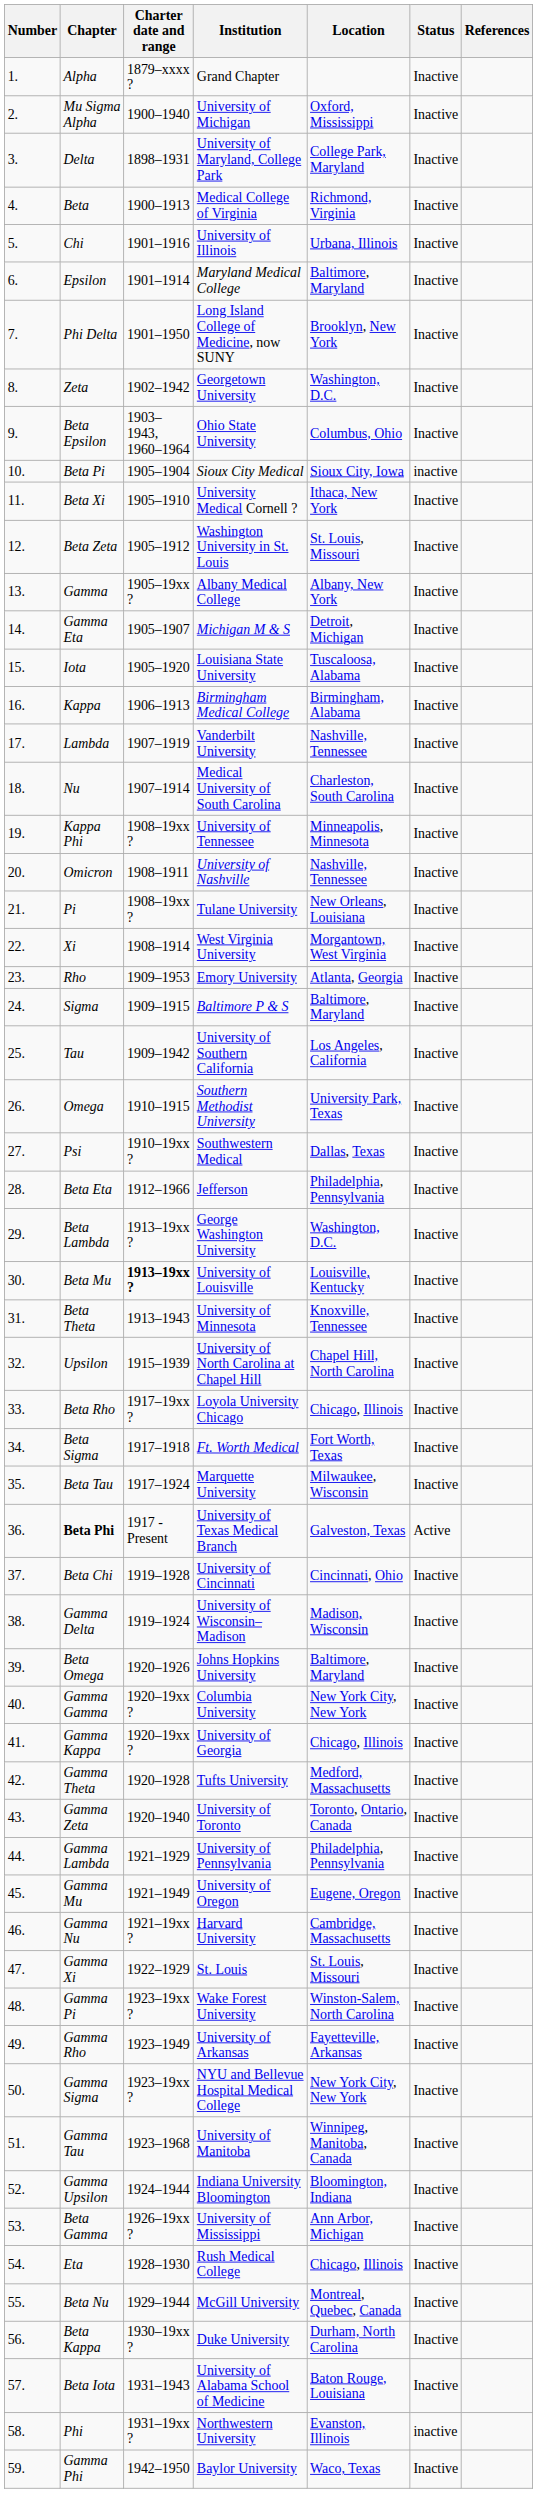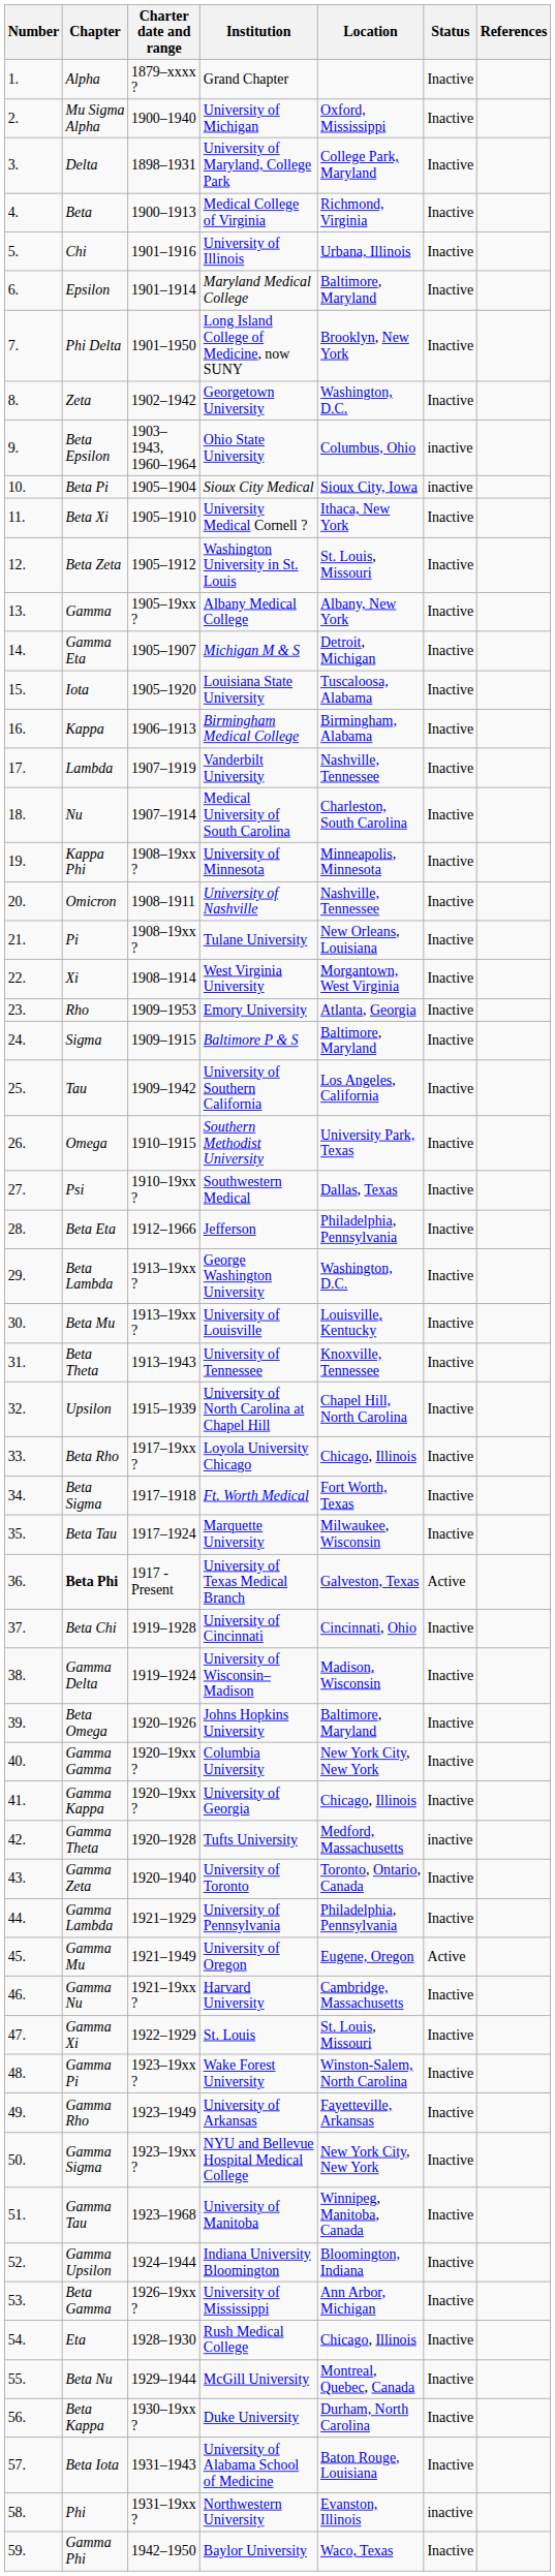 <table class="wikitable sortable">
 <tr>
 <th>Number</th>
 <th>Chapter</th>
 <th>Charter date and range</th>
 <th>Institution</th>
 <th>Location</th>
 <th>Status</th>
 <th>References</th>
 </tr>
 <tr>
 <td>1.</td>
 <td><em>Alpha</em></td>
 <td>1879–xxxx ?</td>
 <td>Grand Chapter</td>
 <td></td>
 <td>Inactive</td>
 <td></td>
 </tr>
 <tr>
 <td>2.</td>
 <td><em>Mu Sigma Alpha</em></td>
 <td>1900–1940</td>
 <td><a href='#'>University of Michigan</a></td>
 <td><a href='#'>Oxford, Mississippi</a></td>
 <td>Inactive</td>
 <td></td>
 </tr>
 <tr>
 <td>3.</td>
 <td><em>Delta</em></td>
 <td>1898–1931</td>
 <td><a href='#'>University of Maryland, College Park</a></td>
 <td><a href='#'>College Park, Maryland</a></td>
 <td>Inactive</td>
 <td></td>
 </tr>
 <tr>
 <td>4.</td>
 <td><em>Beta</em></td>
 <td>1900–1913</td>
 <td><a href='#'>Medical College of Virginia</a></td>
 <td><a href='#'>Richmond, Virginia</a></td>
 <td>Inactive</td>
 <td></td>
 </tr>
 <tr>
 <td>5.</td>
 <td><em>Chi</em></td>
 <td>1901–1916</td>
 <td><a href='#'>University of Illinois</a></td>
 <td><a href='#'>Urbana, Illinois</a></td>
 <td>Inactive</td>
 <td></td>
 </tr>
 <tr>
 <td>6.</td>
 <td><em>Epsilon</em></td>
 <td>1901–1914</td>
 <td><em>Maryland Medical College</em></td>
 <td><a href='#'>Baltimore</a>, <a href='#'>Maryland</a></td>
 <td>Inactive</td>
 <td></td>
 </tr>
 <tr>
 <td>7.</td>
 <td><em>Phi Delta</em></td>
 <td>1901–1950</td>
 <td><a href='#'>Long Island College of Medicine</a>, now SUNY</td>
 <td><a href='#'>Brooklyn</a>, <a href='#'>New York</a></td>
 <td>Inactive</td>
 <td></td>
 </tr>
 <tr>
 <td>8.</td>
 <td><em>Zeta</em></td>
 <td>1902–1942</td>
 <td><a href='#'>Georgetown University</a></td>
 <td><a href='#'>Washington, D.C.</a></td>
 <td>Inactive</td>
 <td></td>
 </tr>
 <tr>
 <td>9.</td>
 <td><em>Beta Epsilon</em></td>
 <td>1903–1943, 1960–1964</td>
 <td><a href='#'>Ohio State University</a></td>
 <td><a href='#'>Columbus, Ohio</a></td>
-<td>Inactive</td>
+<td>inactive</td>
 <td></td>
 </tr>
 <tr>
 <td>10.</td>
 <td><em>Beta Pi</em></td>
 <td>1905–1904</td>
 <td><em>Sioux City Medical</em></td>
 <td><a href='#'>Sioux City, Iowa</a></td>
 <td>inactive</td>
 <td></td>
 </tr>
 <tr>
 <td>11.</td>
 <td><em>Beta Xi</em></td>
 <td>1905–1910</td>
 <td><a href='#'>University Medical</a> Cornell ?</td>
 <td><a href='#'>Ithaca, New York</a></td>
 <td>Inactive</td>
 <td></td>
 </tr>
 <tr>
 <td>12.</td>
 <td><em>Beta Zeta</em></td>
 <td>1905–1912</td>
 <td><a href='#'>Washington University in St. Louis</a></td>
 <td><a href='#'>St. Louis</a>, <a href='#'>Missouri</a></td>
 <td>Inactive</td>
 <td></td>
 </tr>
 <tr>
 <td>13.</td>
 <td><em>Gamma</em></td>
 <td>1905–19xx ?</td>
 <td><a href='#'>Albany Medical College</a></td>
 <td><a href='#'>Albany, New York</a></td>
 <td>Inactive</td>
 <td></td>
 </tr>
 <tr>
 <td>14.</td>
 <td><em>Gamma Eta</em></td>
 <td>1905–1907</td>
 <td><a href='#'><em>Michigan M & S</em></a></td>
 <td><a href='#'>Detroit</a>, <a href='#'>Michigan</a></td>
 <td>Inactive</td>
 <td></td>
 </tr>
 <tr>
 <td>15.</td>
 <td><em>Iota</em></td>
 <td>1905–1920</td>
 <td><a href='#'>Louisiana State University</a></td>
 <td><a href='#'>Tuscaloosa, Alabama</a></td>
 <td>Inactive</td>
 <td></td>
 </tr>
 <tr>
 <td>16.</td>
 <td><em>Kappa</em></td>
 <td>1906–1913</td>
 <td><a href='#'><em>Birmingham Medical College</em></a></td>
 <td><a href='#'>Birmingham, Alabama</a></td>
 <td>Inactive</td>
 <td></td>
 </tr>
 <tr>
 <td>17.</td>
 <td><em>Lambda</em></td>
 <td>1907–1919</td>
 <td><a href='#'>Vanderbilt University</a></td>
 <td><a href='#'>Nashville, Tennessee</a></td>
 <td>Inactive</td>
 <td></td>
 </tr>
 <tr>
 <td>18.</td>
 <td><em>Nu</em></td>
 <td>1907–1914</td>
 <td><a href='#'>Medical University of South Carolina</a></td>
 <td><a href='#'>Charleston, South Carolina</a></td>
 <td>Inactive</td>
 <td></td>
 </tr>
 <tr>
 <td>19.</td>
 <td><em>Kappa Phi</em></td>
 <td>1908–19xx ?</td>
-<td><a href='#'>University of Tennessee</a></td>
+<td><a href='#'>University of Minnesota</a></td>
 <td><a href='#'>Minneapolis</a>, <a href='#'>Minnesota</a></td>
 <td>Inactive</td>
 <td></td>
 </tr>
 <tr>
 <td>20.</td>
 <td><em>Omicron</em></td>
 <td>1908–1911</td>
 <td><em><a href='#'>University of Nashville</a></em></td>
 <td><a href='#'>Nashville, Tennessee</a></td>
 <td>Inactive</td>
 <td></td>
 </tr>
 <tr>
 <td>21.</td>
 <td><em>Pi</em></td>
 <td>1908–19xx ?</td>
 <td><a href='#'>Tulane University</a></td>
 <td><a href='#'>New Orleans</a>, <a href='#'>Louisiana</a></td>
 <td>Inactive</td>
 <td></td>
 </tr>
 <tr>
 <td>22.</td>
 <td><em>Xi</em></td>
 <td>1908–1914</td>
 <td><a href='#'>West Virginia University</a></td>
 <td><a href='#'>Morgantown, West Virginia</a></td>
 <td>Inactive</td>
 <td></td>
 </tr>
 <tr>
 <td>23.</td>
 <td><em>Rho</em></td>
 <td>1909–1953</td>
 <td><a href='#'>Emory University</a></td>
 <td><a href='#'>Atlanta</a>, <a href='#'>Georgia</a></td>
 <td>Inactive</td>
 <td></td>
 </tr>
 <tr>
 <td>24.</td>
 <td><em>Sigma</em></td>
 <td>1909–1915</td>
 <td><a href='#'><em>Baltimore P & S</em></a></td>
 <td><a href='#'>Baltimore</a>, <a href='#'>Maryland</a></td>
 <td>Inactive</td>
 <td></td>
 </tr>
 <tr>
 <td>25.</td>
 <td><em>Tau</em></td>
 <td>1909–1942</td>
 <td><a href='#'>University of Southern California</a></td>
 <td><a href='#'>Los Angeles</a>, <a href='#'>California</a></td>
 <td>Inactive</td>
 <td></td>
 </tr>
 <tr>
 <td>26.</td>
 <td><em>Omega</em></td>
 <td>1910–1915</td>
 <td><em><a href='#'>Southern Methodist University</a></em></td>
 <td><a href='#'>University Park, Texas</a></td>
 <td>Inactive</td>
 <td></td>
 </tr>
 <tr>
 <td>27.</td>
 <td><em>Psi</em></td>
 <td>1910–19xx ?</td>
 <td><a href='#'>Southwestern Medical</a></td>
 <td><a href='#'>Dallas</a>, <a href='#'>Texas</a></td>
 <td>Inactive</td>
 <td></td>
 </tr>
 <tr>
 <td>28.</td>
 <td><em>Beta Eta</em></td>
 <td>1912–1966</td>
 <td><a href='#'>Jefferson</a></td>
 <td><a href='#'>Philadelphia</a>, <a href='#'>Pennsylvania</a></td>
 <td>Inactive</td>
 <td></td>
 </tr>
 <tr>
 <td>29.</td>
 <td><em>Beta Lambda</em></td>
 <td>1913–19xx ?</td>
 <td><a href='#'>George Washington University</a></td>
 <td><a href='#'>Washington, D.C.</a></td>
 <td>Inactive</td>
 <td></td>
 </tr>
 <tr>
 <td>30.</td>
 <td><em>Beta Mu</em></td>
-<td><strong>1913–19xx ?</strong></td>
+<td>1913–19xx ?</td>
 <td><a href='#'>University of Louisville</a></td>
 <td><a href='#'>Louisville, Kentucky</a></td>
 <td>Inactive</td>
 <td></td>
 </tr>
 <tr>
 <td>31.</td>
 <td><em>Beta Theta</em></td>
 <td>1913–1943</td>
-<td><a href='#'>University of Minnesota</a></td>
+<td><a href='#'>University of Tennessee</a></td>
 <td><a href='#'>Knoxville, Tennessee</a></td>
 <td>Inactive</td>
 <td></td>
 </tr>
 <tr>
 <td>32.</td>
 <td><em>Upsilon</em></td>
 <td>1915–1939</td>
 <td><a href='#'>University of North Carolina at Chapel Hill</a></td>
 <td><a href='#'>Chapel Hill, North Carolina</a></td>
 <td>Inactive</td>
 <td></td>
 </tr>
 <tr>
 <td>33.</td>
 <td><em>Beta Rho</em></td>
 <td>1917–19xx ?</td>
 <td><a href='#'>Loyola University Chicago</a></td>
 <td><a href='#'>Chicago</a>, <a href='#'>Illinois</a></td>
 <td>Inactive</td>
 <td></td>
 </tr>
 <tr>
 <td>34.</td>
 <td><em>Beta Sigma</em></td>
 <td>1917–1918</td>
 <td><a href='#'><em>Ft. Worth Medical</em></a></td>
 <td><a href='#'>Fort Worth, Texas</a></td>
 <td>Inactive</td>
 <td></td>
 </tr>
 <tr>
 <td>35.</td>
 <td><em>Beta Tau</em></td>
 <td>1917–1924</td>
 <td><a href='#'>Marquette University</a></td>
 <td><a href='#'>Milwaukee</a>, <a href='#'>Wisconsin</a></td>
 <td>Inactive</td>
 <td></td>
 </tr>
 <tr>
 <td>36.</td>
 <td><strong>Beta Phi</strong></td>
 <td>1917 - Present</td>
 <td><a href='#'>University of Texas Medical Branch</a></td>
 <td><a href='#'>Galveston, Texas</a></td>
 <td>Active</td>
 <td></td>
 </tr>
 <tr>
 <td>37.</td>
 <td><em>Beta Chi</em></td>
 <td>1919–1928</td>
 <td><a href='#'>University of Cincinnati</a></td>
 <td><a href='#'>Cincinnati</a>, <a href='#'>Ohio</a></td>
 <td>Inactive</td>
 <td></td>
 </tr>
 <tr>
 <td>38.</td>
 <td><em>Gamma Delta</em></td>
 <td>1919–1924</td>
 <td><a href='#'>University of Wisconsin–Madison</a></td>
 <td><a href='#'>Madison, Wisconsin</a></td>
 <td>Inactive</td>
 <td></td>
 </tr>
 <tr>
 <td>39.</td>
 <td><em>Beta Omega</em></td>
 <td>1920–1926</td>
 <td><a href='#'>Johns Hopkins University</a></td>
 <td><a href='#'>Baltimore</a>, <a href='#'>Maryland</a></td>
 <td>Inactive</td>
 <td></td>
 </tr>
 <tr>
 <td>40.</td>
 <td><em>Gamma Gamma</em></td>
 <td>1920–19xx ?</td>
 <td><a href='#'>Columbia University</a></td>
 <td><a href='#'>New York City</a>, <a href='#'>New York</a></td>
 <td>Inactive</td>
 <td></td>
 </tr>
 <tr>
 <td>41.</td>
 <td><em>Gamma Kappa</em></td>
 <td>1920–19xx ?</td>
 <td><a href='#'>University of Georgia</a></td>
 <td><a href='#'>Chicago</a>, <a href='#'>Illinois</a></td>
 <td>Inactive</td>
 <td></td>
 </tr>
 <tr>
 <td>42.</td>
 <td><em>Gamma Theta</em></td>
 <td>1920–1928</td>
 <td><a href='#'>Tufts University</a></td>
 <td><a href='#'>Medford, Massachusetts</a></td>
-<td>Inactive</td>
+<td>inactive</td>
 <td></td>
 </tr>
 <tr>
 <td>43.</td>
 <td><em>Gamma Zeta</em></td>
 <td>1920–1940</td>
 <td><a href='#'>University of Toronto</a></td>
 <td><a href='#'>Toronto</a>, <a href='#'>Ontario</a>, <a href='#'>Canada</a></td>
 <td>Inactive</td>
 <td></td>
 </tr>
 <tr>
 <td>44.</td>
 <td><em>Gamma Lambda</em></td>
 <td>1921–1929</td>
 <td><a href='#'>University of Pennsylvania</a></td>
 <td><a href='#'>Philadelphia</a>, <a href='#'>Pennsylvania</a></td>
 <td>Inactive</td>
 <td></td>
 </tr>
 <tr>
 <td>45.</td>
 <td><em>Gamma Mu</em></td>
 <td>1921–1949</td>
 <td><a href='#'>University of Oregon</a></td>
 <td><a href='#'>Eugene, Oregon</a></td>
-<td>Inactive</td>
+<td>Active</td>
 <td></td>
 </tr>
 <tr>
 <td>46.</td>
 <td><em>Gamma Nu</em></td>
 <td>1921–19xx ?</td>
 <td><a href='#'>Harvard University</a></td>
 <td><a href='#'>Cambridge, Massachusetts</a></td>
 <td>Inactive</td>
 <td></td>
 </tr>
 <tr>
 <td>47.</td>
 <td><em>Gamma Xi</em></td>
 <td>1922–1929</td>
 <td><a href='#'>St. Louis</a></td>
 <td><a href='#'>St. Louis</a>, <a href='#'>Missouri</a></td>
 <td>Inactive</td>
 <td></td>
 </tr>
 <tr>
 <td>48.</td>
 <td><em>Gamma Pi</em></td>
 <td>1923–19xx ?</td>
 <td><a href='#'>Wake Forest University</a></td>
 <td><a href='#'>Winston-Salem, North Carolina</a></td>
 <td>Inactive</td>
 <td></td>
 </tr>
 <tr>
 <td>49.</td>
 <td><em>Gamma Rho</em></td>
 <td>1923–1949</td>
 <td><a href='#'>University of Arkansas</a></td>
 <td><a href='#'>Fayetteville, Arkansas</a></td>
 <td>Inactive</td>
 <td></td>
 </tr>
 <tr>
 <td>50.</td>
 <td><em>Gamma Sigma</em></td>
 <td>1923–19xx ?</td>
 <td><a href='#'>NYU and Bellevue Hospital Medical College</a></td>
 <td><a href='#'>New York City</a>, <a href='#'>New York</a></td>
 <td>Inactive</td>
 <td></td>
 </tr>
 <tr>
 <td>51.</td>
 <td><em>Gamma Tau</em></td>
 <td>1923–1968</td>
 <td><a href='#'>University of Manitoba</a></td>
 <td><a href='#'>Winnipeg</a>, <a href='#'>Manitoba</a>, <a href='#'>Canada</a></td>
 <td>Inactive</td>
 <td></td>
 </tr>
 <tr>
 <td>52.</td>
 <td><em>Gamma Upsilon</em></td>
 <td>1924–1944</td>
 <td><a href='#'>Indiana University Bloomington</a></td>
 <td><a href='#'>Bloomington, Indiana</a></td>
 <td>Inactive</td>
 <td></td>
 </tr>
 <tr>
 <td>53.</td>
 <td><em>Beta Gamma</em></td>
 <td>1926–19xx ?</td>
 <td><a href='#'>University of Mississippi</a></td>
 <td><a href='#'>Ann Arbor, Michigan</a></td>
 <td>Inactive</td>
 <td></td>
 </tr>
 <tr>
 <td>54.</td>
 <td><em>Eta</em></td>
 <td>1928–1930</td>
 <td><a href='#'>Rush Medical College</a></td>
 <td><a href='#'>Chicago</a>, <a href='#'>Illinois</a></td>
 <td>Inactive</td>
 <td></td>
 </tr>
 <tr>
 <td>55.</td>
 <td><em>Beta Nu</em></td>
 <td>1929–1944</td>
 <td><a href='#'>McGill University</a></td>
 <td><a href='#'>Montreal</a>, <a href='#'>Quebec</a>, <a href='#'>Canada</a></td>
 <td>Inactive</td>
 <td></td>
 </tr>
 <tr>
 <td>56.</td>
 <td><em>Beta Kappa</em></td>
 <td>1930–19xx ?</td>
 <td><a href='#'>Duke University</a></td>
 <td><a href='#'>Durham, North Carolina</a></td>
 <td>Inactive</td>
 <td></td>
 </tr>
 <tr>
 <td>57.</td>
 <td><em>Beta Iota</em></td>
 <td>1931–1943</td>
 <td><a href='#'>University of Alabama School of Medicine</a></td>
 <td><a href='#'>Baton Rouge, Louisiana</a></td>
 <td>Inactive</td>
 <td></td>
 </tr>
 <tr>
 <td>58.</td>
 <td><em>Phi</em></td>
 <td>1931–19xx ?</td>
 <td><a href='#'>Northwestern University</a></td>
 <td><a href='#'>Evanston, Illinois</a></td>
 <td>inactive</td>
 <td></td>
 </tr>
 <tr>
 <td>59.</td>
 <td><em>Gamma Phi</em></td>
 <td>1942–1950</td>
 <td><a href='#'>Baylor University</a></td>
 <td><a href='#'>Waco, Texas</a></td>
 <td>Inactive</td>
 <td></td>
 </tr>
 </table>
